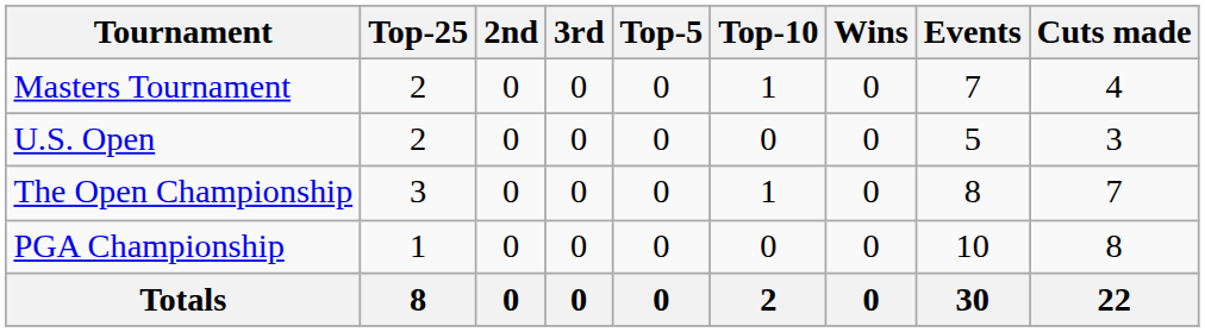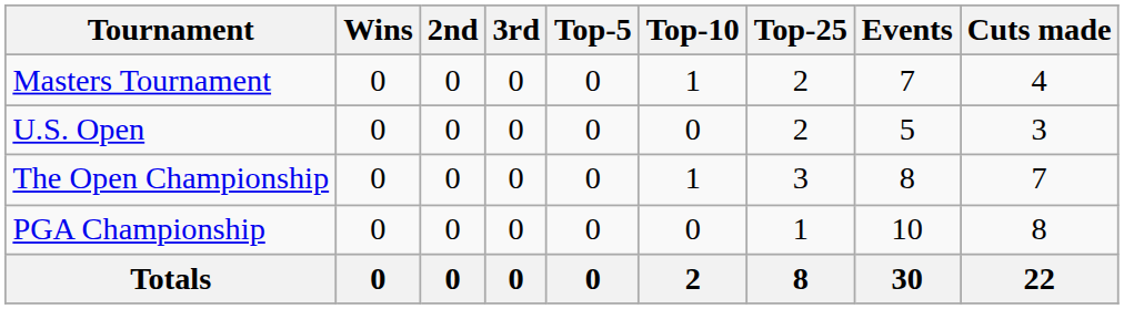 <table class=wikitable style=text-align:center>
 <tr>
 <th>Tournament</th>
-<th>Top-25</th>
+<th>Wins</th>
 <th>2nd</th>
 <th>3rd</th>
 <th>Top-5</th>
 <th>Top-10</th>
-<th>Wins</th>
+<th>Top-25</th>
 <th>Events</th>
 <th>Cuts made</th>
 </tr>
 <tr>
 <td align=left><a href='#'>Masters Tournament</a></td>
-<td>2</td>
+<td>0</td>
 <td>0</td>
 <td>0</td>
 <td>0</td>
 <td>1</td>
-<td>0</td>
+<td>2</td>
 <td>7</td>
 <td>4</td>
 </tr>
 <tr>
 <td align=left><a href='#'>U.S. Open</a></td>
-<td>2</td>
 <td>0</td>
 <td>0</td>
 <td>0</td>
 <td>0</td>
 <td>0</td>
+<td>2</td>
 <td>5</td>
 <td>3</td>
 </tr>
 <tr>
 <td align=left><a href='#'>The Open Championship</a></td>
-<td>3</td>
+<td>0</td>
 <td>0</td>
 <td>0</td>
 <td>0</td>
 <td>1</td>
-<td>0</td>
+<td>3</td>
 <td>8</td>
 <td>7</td>
 </tr>
 <tr>
 <td align=left><a href='#'>PGA Championship</a></td>
-<td>1</td>
 <td>0</td>
 <td>0</td>
 <td>0</td>
 <td>0</td>
 <td>0</td>
+<td>1</td>
 <td>10</td>
 <td>8</td>
 </tr>
 <tr>
 <th>Totals</th>
-<th>8</th>
+<th>0</th>
 <th>0</th>
 <th>0</th>
 <th>0</th>
 <th>2</th>
-<th>0</th>
+<th>8</th>
 <th>30</th>
 <th>22</th>
 </tr>
 </table>
